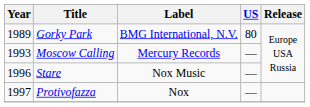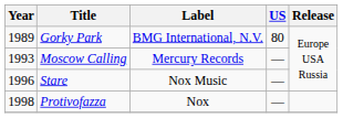 <table class="wikitable" style="font-size:95%;">
 <tr>
 <th>Year</th>
 <th>Title</th>
 <th>Label</th>
 <th><a href='#'>US</a></th>
 <th>Release</th>
 </tr>
 <tr>
 <td>1989</td>
 <td><em><a href='#'>Gorky Park</a></em></td>
 <td align="center"><a href='#'>BMG International, N.V.</a></td>
 <td align="center">80</td>
 <td align="center" rowspan="3"><small>Europe<br>USA<br>Russia</small></td>
 </tr>
 <tr>
 <td align="center">1993</td>
 <td><em><a href='#'>Moscow Calling</a></em></td>
 <td align="center"><a href='#'>Mercury Records</a></td>
 <td align="center">—</td>
 </tr>
 <tr>
 <td align="center">1996</td>
 <td><em><a href='#'>Stare</a></em></td>
 <td align="center">Nox Music</td>
 <td align="center">—</td>
 </tr>
 <tr>
-<td align="center">1997</td>
+<td align="center">1998</td>
 <td><em><a href='#'>Protivofazza</a></em></td>
 <td align="center">Nox</td>
 <td align="center">—</td>
 <td align="center"></td>
 </tr>
 <tr>
 </tr>
 </table>
